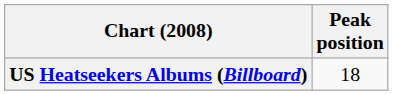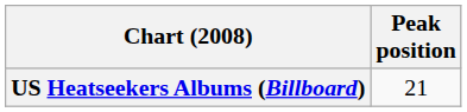 <table class="wikitable plainrowheaders" style="text-align:center">
 <tr>
 <th scope="col">Chart (2008)</th>
 <th scope="col">Peak<br> position</th>
 </tr>
 <tr>
 <th scope="row">US <a href='#'>Heatseekers Albums</a> (<a href='#'><em>Billboard</em></a>)</th>
-<td>18</td>
+<td>21</td>
 </tr>
 </table>
